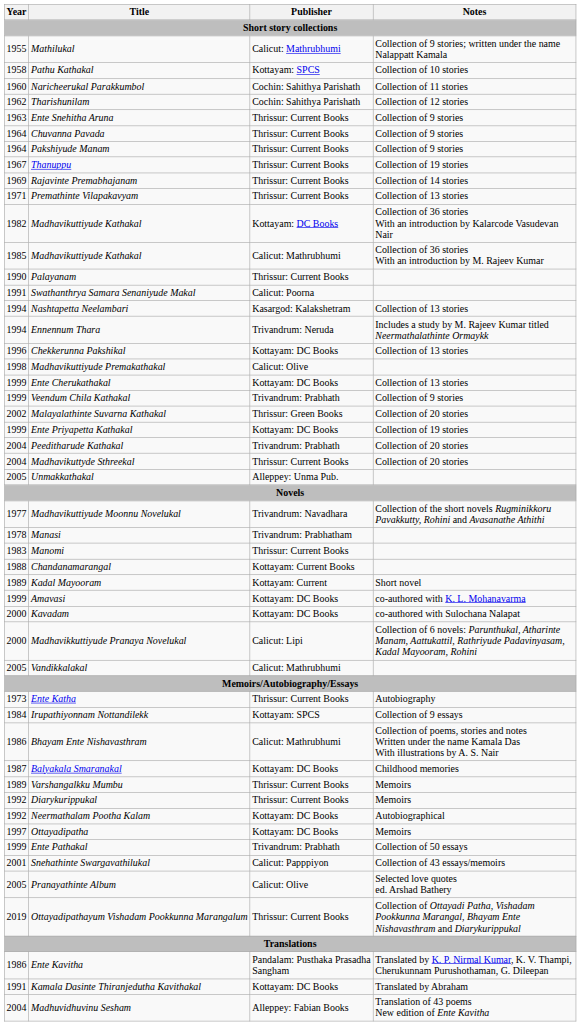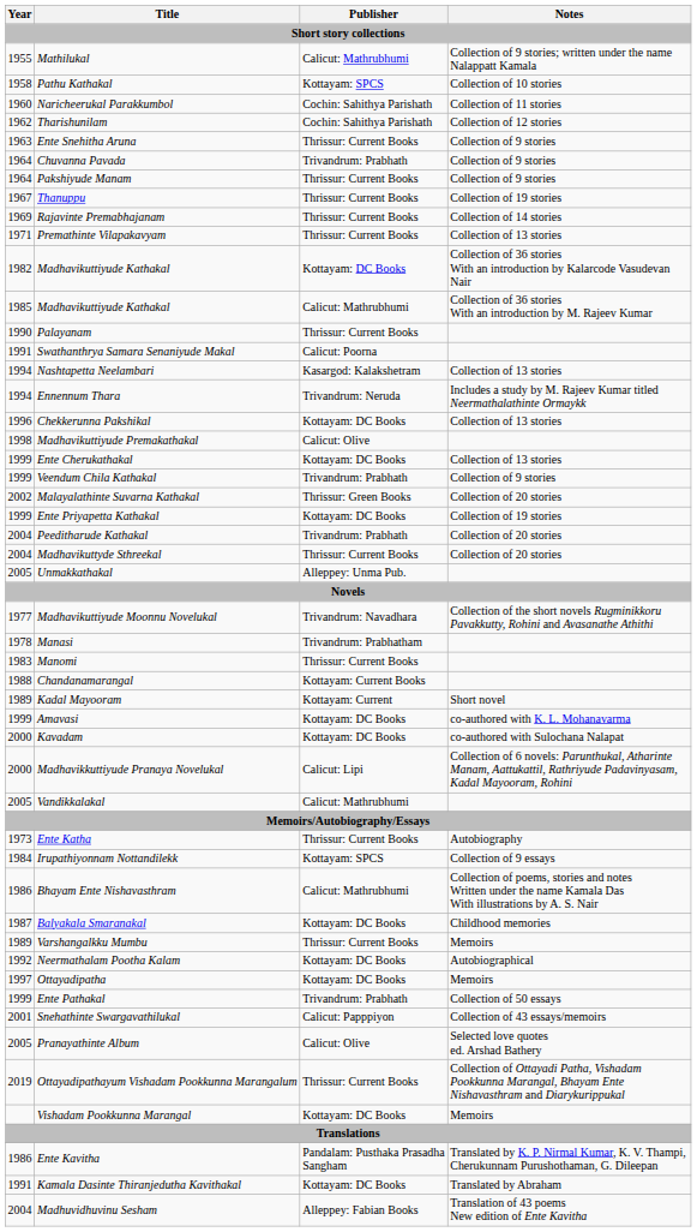 <table class="wikitable">
 <tr>
 <th>Year</th>
 <th>Title</th>
 <th>Publisher</th>
 <th ! style=width:20em>Notes</th>
 </tr>
 <tr style="background:#BEBEBE">
 <td colspan=4 style="text-align:center"><strong>Short story collections</strong></td>
 </tr>
 <tr>
 <td>1955</td>
 <td><em>Mathilukal</em></td>
 <td>Calicut: <a href='#'>Mathrubhumi</a></td>
 <td>Collection of 9 stories; written under the name Nalappatt Kamala</td>
 </tr>
 <tr>
 <td>1958</td>
 <td><em>Pathu Kathakal</em></td>
 <td>Kottayam: <a href='#'>SPCS</a></td>
 <td>Collection of 10 stories</td>
 </tr>
 <tr>
 <td>1960</td>
 <td><em>Naricheerukal Parakkumbol</em></td>
 <td>Cochin: Sahithya Parishath</td>
 <td>Collection of 11 stories</td>
 </tr>
 <tr>
 <td>1962</td>
 <td><em>Tharishunilam</em></td>
 <td>Cochin: Sahithya Parishath</td>
 <td>Collection of 12 stories</td>
 </tr>
 <tr>
 <td>1963</td>
 <td><em>Ente Snehitha Aruna</em></td>
 <td>Thrissur: Current Books</td>
 <td>Collection of 9 stories</td>
 </tr>
 <tr>
 <td>1964</td>
 <td><em>Chuvanna Pavada</em></td>
-<td>Thrissur: Current Books</td>
+<td>Trivandrum: Prabhath</td>
 <td>Collection of 9 stories</td>
 </tr>
 <tr>
 <td>1964</td>
 <td><em>Pakshiyude Manam</em></td>
 <td>Thrissur: Current Books</td>
 <td>Collection of 9 stories</td>
 </tr>
 <tr>
 <td>1967</td>
 <td><em><a href='#'>Thanuppu</a></em></td>
 <td>Thrissur: Current Books</td>
 <td>Collection of 19 stories</td>
 </tr>
 <tr>
 <td>1969</td>
 <td><em>Rajavinte Premabhajanam</em></td>
 <td>Thrissur: Current Books</td>
 <td>Collection of 14 stories</td>
 </tr>
 <tr>
 <td>1971</td>
 <td><em>Premathinte Vilapakavyam</em></td>
 <td>Thrissur: Current Books</td>
 <td>Collection of 13 stories</td>
 </tr>
 <tr>
 <td>1982</td>
 <td><em>Madhavikuttiyude Kathakal</em></td>
 <td>Kottayam: <a href='#'>DC Books</a></td>
 <td>Collection of 36 stories<br>With an introduction by Kalarcode Vasudevan Nair</td>
 </tr>
 <tr>
 <td>1985</td>
 <td><em>Madhavikuttiyude Kathakal</em></td>
 <td>Calicut: Mathrubhumi</td>
 <td>Collection of 36 stories<br>With an introduction by M. Rajeev Kumar</td>
 </tr>
 <tr>
 <td>1990</td>
 <td><em>Palayanam</em></td>
 <td>Thrissur: Current Books</td>
 <td></td>
 </tr>
 <tr>
 <td>1991</td>
 <td><em>Swathanthrya Samara Senaniyude Makal</em></td>
 <td>Calicut: Poorna</td>
 <td></td>
 </tr>
 <tr>
 <td>1994</td>
 <td><em>Nashtapetta Neelambari</em></td>
 <td>Kasargod: Kalakshetram</td>
 <td>Collection of 13 stories</td>
 </tr>
 <tr>
 <td>1994</td>
 <td><em>Ennennum Thara</em></td>
 <td>Trivandrum: Neruda</td>
 <td>Includes a study by M. Rajeev Kumar titled <em>Neermathalathinte Ormaykk</em></td>
 </tr>
 <tr>
 <td>1996</td>
 <td><em>Chekkerunna Pakshikal</em></td>
 <td>Kottayam: DC Books</td>
 <td>Collection of 13 stories</td>
 </tr>
 <tr>
 <td>1998</td>
 <td><em>Madhavikuttiyude Premakathakal</em></td>
 <td>Calicut: Olive</td>
 <td></td>
 </tr>
 <tr>
 <td>1999</td>
 <td><em>Ente Cherukathakal</em></td>
 <td>Kottayam: DC Books</td>
 <td>Collection of 13 stories</td>
 </tr>
 <tr>
 <td>1999</td>
 <td><em>Veendum Chila Kathakal</em></td>
 <td>Trivandrum: Prabhath</td>
 <td>Collection of 9 stories</td>
 </tr>
 <tr>
 <td>2002</td>
 <td><em>Malayalathinte Suvarna Kathakal</em></td>
 <td>Thrissur: Green Books</td>
 <td>Collection of 20 stories</td>
 </tr>
 <tr>
 <td>1999</td>
 <td><em>Ente Priyapetta Kathakal</em></td>
 <td>Kottayam: DC Books</td>
 <td>Collection of 19 stories</td>
 </tr>
 <tr>
 <td>2004</td>
 <td><em>Peeditharude Kathakal</em></td>
 <td>Trivandrum: Prabhath</td>
 <td>Collection of 20 stories</td>
 </tr>
 <tr>
 <td>2004</td>
 <td><em>Madhavikuttyde Sthreekal</em></td>
 <td>Thrissur: Current Books</td>
 <td>Collection of 20 stories</td>
 </tr>
 <tr>
 <td>2005</td>
 <td><em>Unmakkathakal</em></td>
 <td>Alleppey: Unma Pub.</td>
 <td></td>
 </tr>
 <tr style="background:#BEBEBE">
 <td colspan=4 style="text-align:center"><strong>Novels</strong></td>
 </tr>
 <tr>
 <td>1977</td>
 <td><em>Madhavikuttiyude Moonnu Novelukal</em></td>
 <td>Trivandrum: Navadhara</td>
 <td>Collection of the short novels <em>Rugminikkoru Pavakkutty, Rohini</em> and <em>Avasanathe Athithi</em></td>
 </tr>
 <tr>
 <td>1978</td>
 <td><em>Manasi</em></td>
 <td>Trivandrum: Prabhatham</td>
 <td></td>
 </tr>
 <tr>
 <td>1983</td>
 <td><em>Manomi</em></td>
 <td>Thrissur: Current Books</td>
 <td></td>
 </tr>
 <tr>
 <td>1988</td>
 <td><em>Chandanamarangal</em></td>
 <td>Kottayam: Current Books</td>
 <td></td>
 </tr>
 <tr>
 <td>1989</td>
 <td><em>Kadal Mayooram</em></td>
 <td>Kottayam: Current</td>
 <td>Short novel</td>
 </tr>
 <tr>
 <td>1999</td>
 <td><em>Amavasi</em></td>
 <td>Kottayam: DC Books</td>
 <td>co-authored with <a href='#'>K. L. Mohanavarma</a></td>
 </tr>
 <tr>
 <td>2000</td>
 <td><em>Kavadam</em></td>
 <td>Kottayam: DC Books</td>
 <td>co-authored with Sulochana Nalapat</td>
 </tr>
 <tr>
 <td>2000</td>
 <td><em>Madhavikkuttiyude Pranaya Novelukal</em></td>
 <td>Calicut: Lipi</td>
 <td>Collection of 6 novels: <em>Parunthukal, Atharinte Manam, Aattukattil, Rathriyude Padavinyasam, Kadal Mayooram, Rohini</em></td>
 </tr>
 <tr>
 <td>2005</td>
 <td><em>Vandikkalakal</em></td>
 <td>Calicut: Mathrubhumi</td>
 <td></td>
 </tr>
 <tr style="background:#BEBEBE">
 <td colspan=4 style="text-align:center"><strong>Memoirs/Autobiography/Essays</strong></td>
 </tr>
 <tr>
 <td>1973</td>
 <td><em><a href='#'>Ente Katha</a></em></td>
 <td>Thrissur: Current Books</td>
 <td>Autobiography</td>
 </tr>
 <tr>
 <td>1984</td>
 <td><em>Irupathiyonnam Nottandilekk</em></td>
 <td>Kottayam: SPCS</td>
 <td>Collection of 9 essays</td>
 </tr>
 <tr>
 <td>1986</td>
 <td><em>Bhayam Ente Nishavasthram</em></td>
 <td>Calicut: Mathrubhumi</td>
 <td>Collection of poems, stories and notes<br>Written under the name Kamala Das<br>With illustrations by A. S. Nair</td>
 </tr>
 <tr>
 <td>1987</td>
 <td><em><a href='#'>Balyakala Smaranakal</a></em></td>
 <td>Kottayam: DC Books</td>
 <td>Childhood memories</td>
 </tr>
 <tr>
 <td>1989</td>
 <td><em>Varshangalkku Mumbu</em></td>
 <td>Thrissur: Current Books</td>
 <td>Memoirs</td>
 </tr>
 <tr>
 <td>1992</td>
-<td><em>Diarykurippukal</em></td>
-<td>Thrissur: Current Books</td>
-<td>Memoirs</td>
-</tr>
-<tr>
-<td>1992</td>
 <td><em>Neermathalam Pootha Kalam</em></td>
 <td>Kottayam: DC Books</td>
 <td>Autobiographical</td>
 </tr>
 <tr>
 <td>1997</td>
 <td><em>Ottayadipatha</em></td>
 <td>Kottayam: DC Books</td>
 <td>Memoirs</td>
 </tr>
 <tr>
 <td>1999</td>
 <td><em>Ente Pathakal</em></td>
 <td>Trivandrum: Prabhath</td>
 <td>Collection of 50 essays</td>
 </tr>
 <tr>
 <td>2001</td>
 <td><em>Snehathinte Swargavathilukal</em></td>
 <td>Calicut: Papppiyon</td>
 <td>Collection of 43 essays/memoirs</td>
 </tr>
 <tr>
 <td>2005</td>
 <td><em>Pranayathinte Album</em></td>
 <td>Calicut: Olive</td>
 <td>Selected love quotes<br>ed. Arshad Bathery</td>
 </tr>
 <tr>
 <td>2019</td>
 <td><em>Ottayadipathayum Vishadam Pookkunna Marangalum</em></td>
 <td>Thrissur: Current Books</td>
 <td>Collection of <em>Ottayadi Patha</em>, <em>Vishadam Pookkunna Marangal</em>, <em>Bhayam Ente Nishavasthram</em> and <em>Diarykurippukal</em></td>
 </tr>
+<tr>
+<td></td>
+<td><em>Vishadam Pookkunna Marangal</em></td>
+<td>Kottayam: DC Books</td>
+<td>Memoirs</td>
+</tr>
 <tr style="background:#BEBEBE">
 <td colspan=4 style="text-align:center"><strong>Translations</strong></td>
 </tr>
 <tr>
 <td>1986</td>
 <td><em>Ente Kavitha</em></td>
 <td>Pandalam: Pusthaka Prasadha<br>Sangham</td>
 <td>Translated by <a href='#'>K. P. Nirmal Kumar</a>, K. V. Thampi, Cherukunnam Purushothaman, G. Dileepan</td>
 </tr>
 <tr>
 <td>1991</td>
 <td><em>Kamala Dasinte Thiranjedutha Kavithakal</em></td>
 <td>Kottayam: DC Books</td>
 <td>Translated by Abraham</td>
 </tr>
 <tr>
 <td>2004</td>
 <td><em>Madhuvidhuvinu Sesham</em></td>
 <td>Alleppey: Fabian Books</td>
 <td>Translation of 43 poems<br>New edition of <em>Ente Kavitha</em></td>
 </tr>
 </table>
